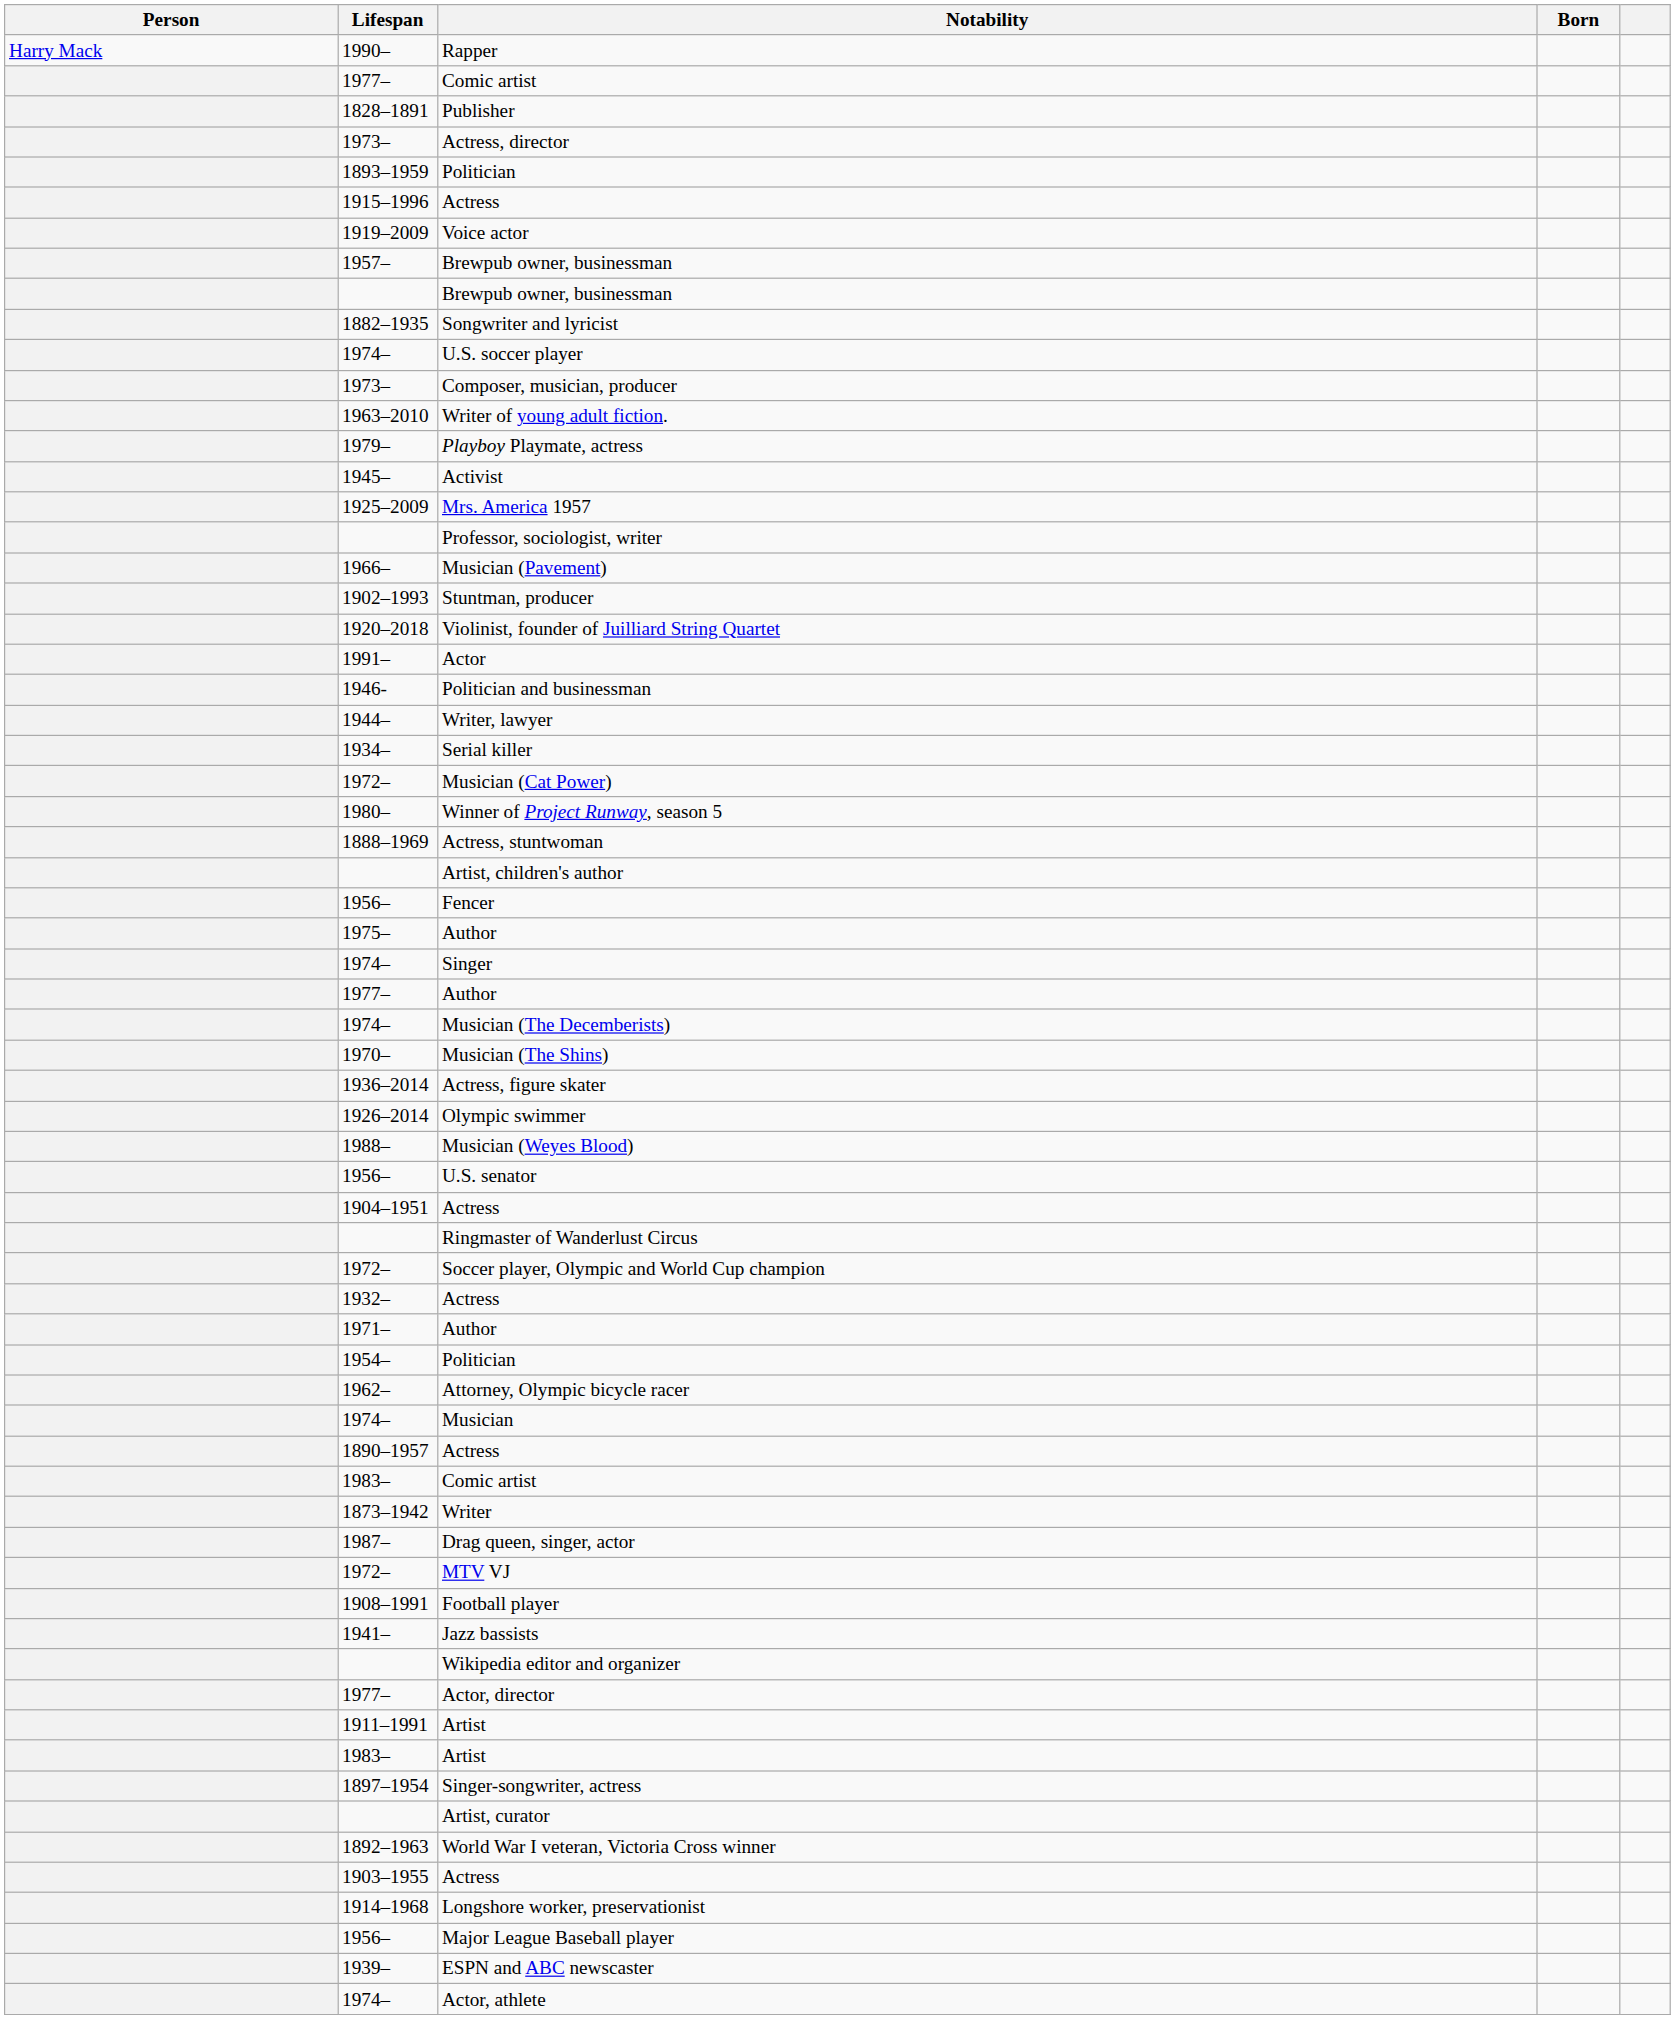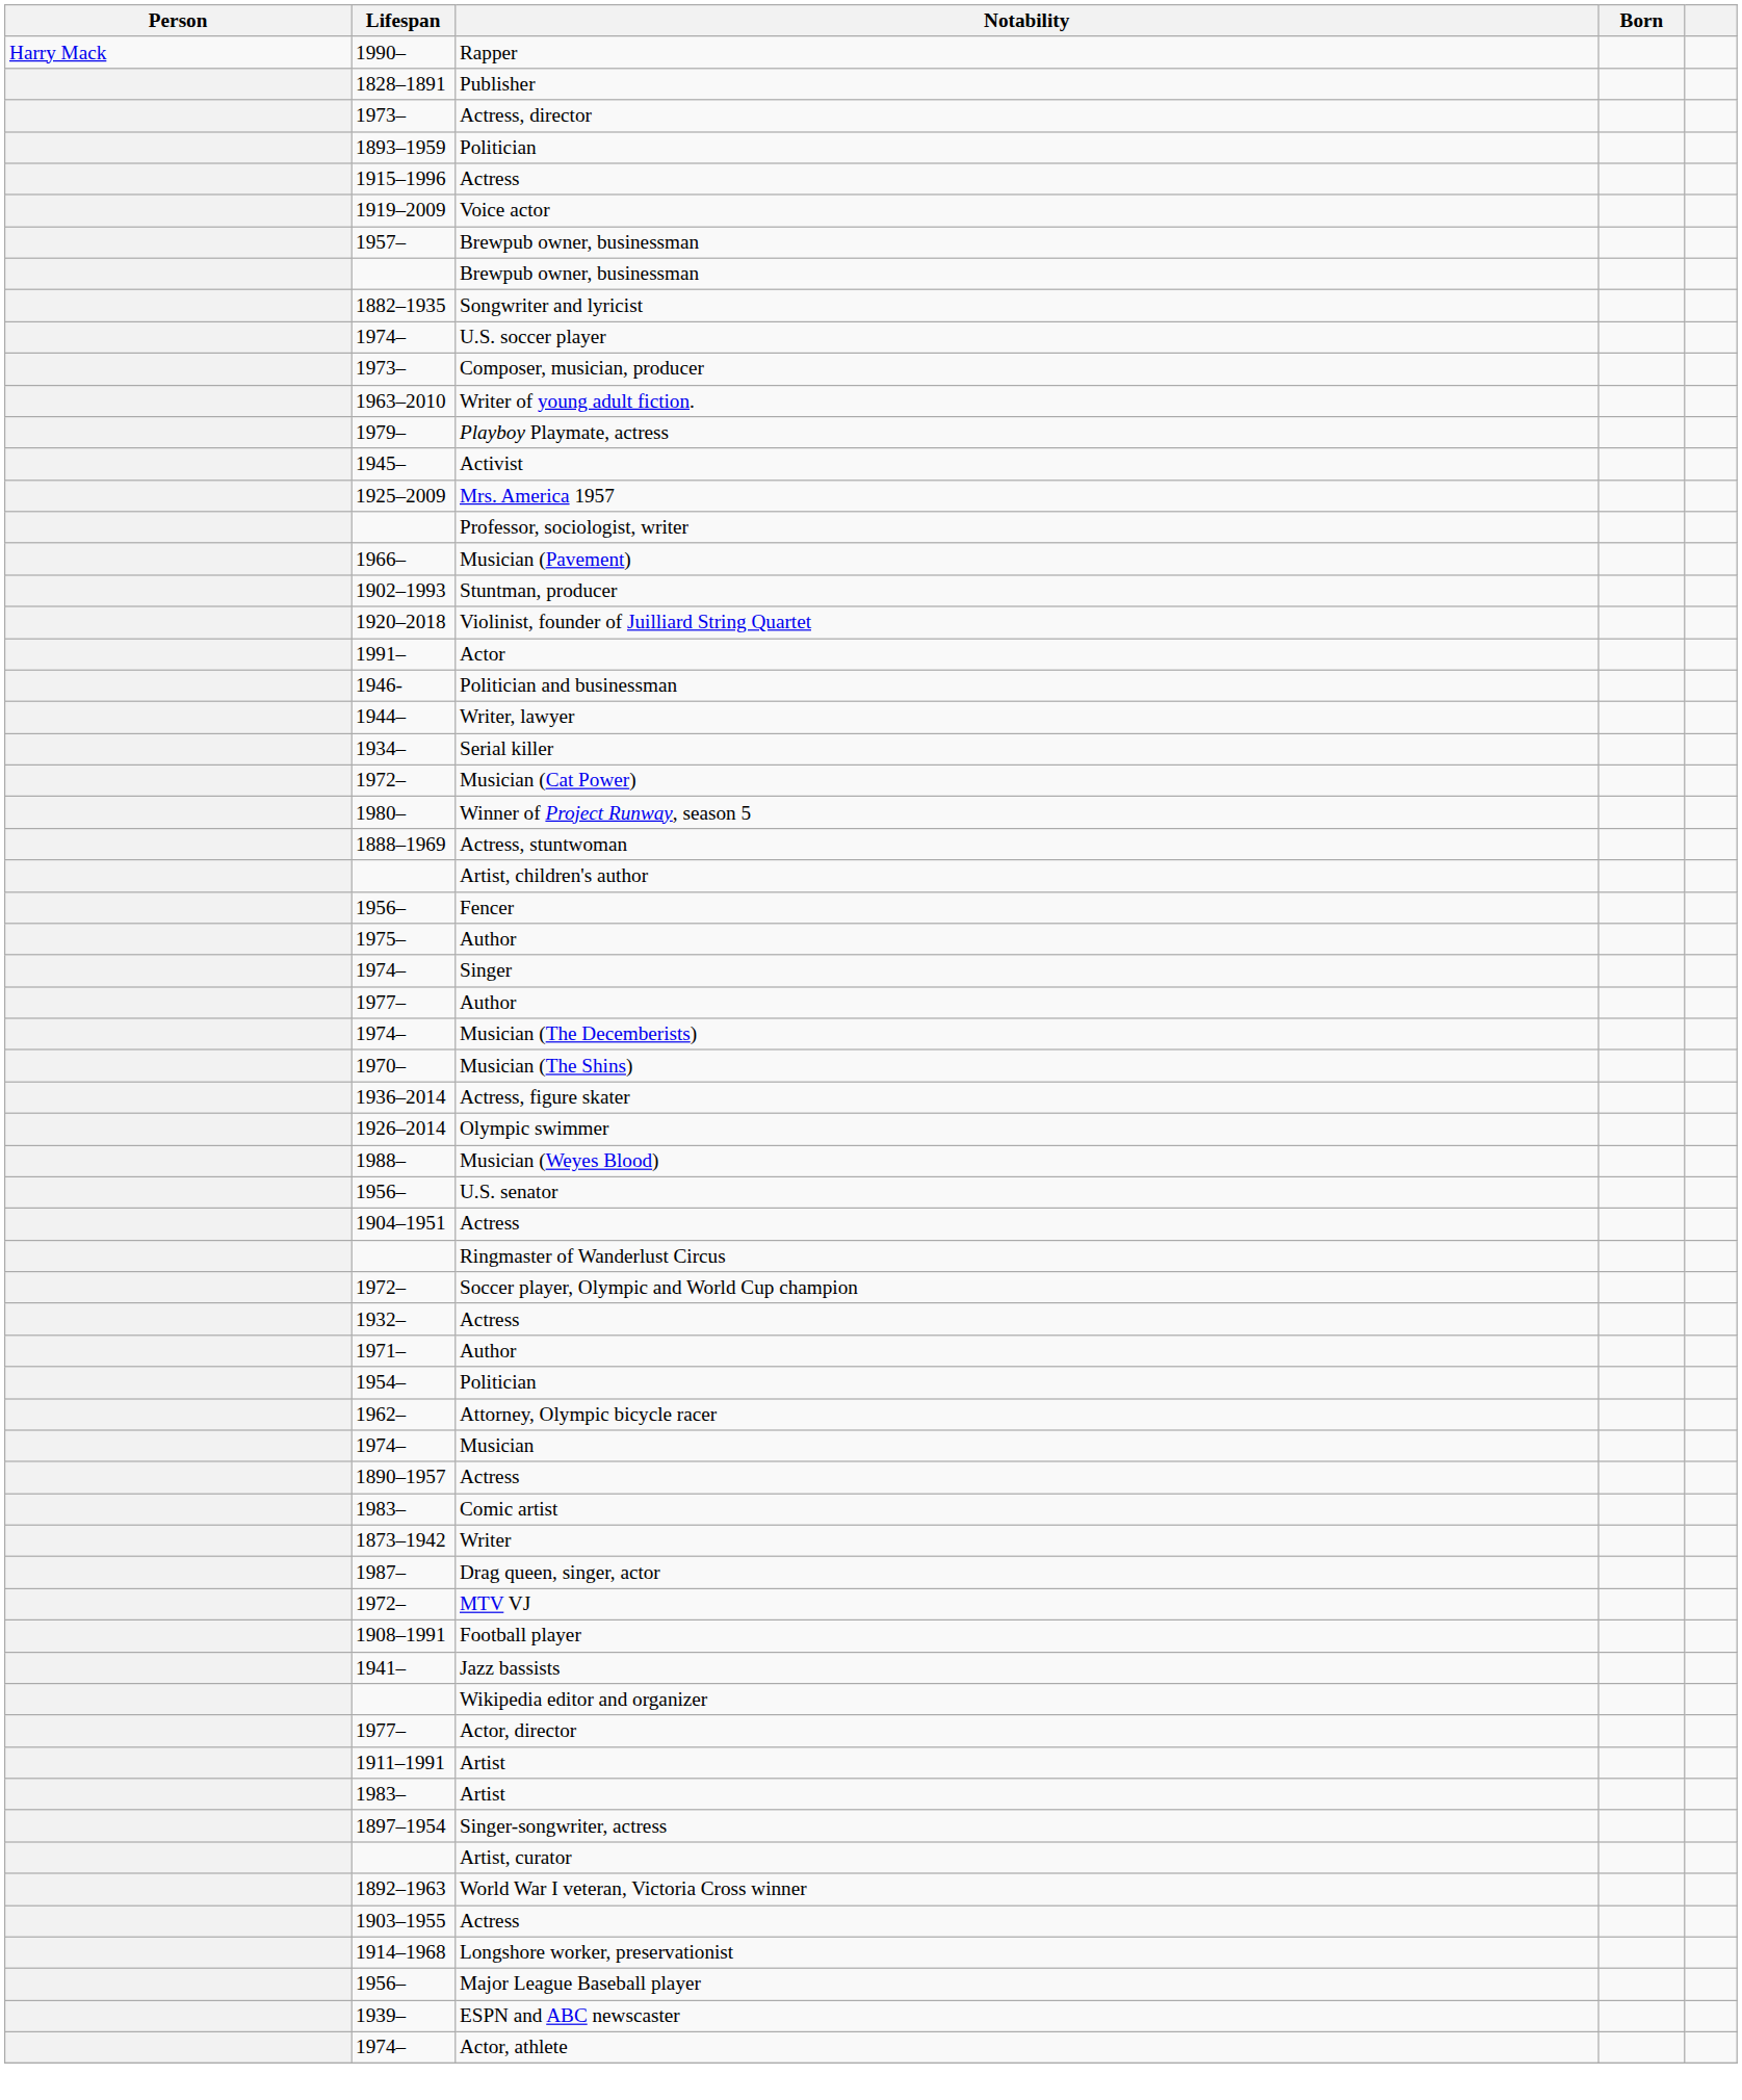 <table class="wikitable plainrowheaders sortable" style="margin-right: 0; width:70%;">
 <tr>
 <th scope="col" width="20%">Person</th>
 <th scope="col" width="6%">Lifespan</th>
 <th scope="col">Notability</th>
 <th scope="col" width="5%">Born</th>
 <th scope="col" class="unsortable" width="3%"></th>
 </tr>
 <tr>
 <td><a href='#'>Harry Mack</a></td>
 <td>1990–</td>
 <td>Rapper</td>
 <td></td>
 <td></td>
-</tr>
-<tr>
-<th scope="row"></th>
-<td>1977–</td>
-<td>Comic artist</td>
-<td></td>
-<td style="text-align:center;"></td>
 </tr>
 <tr>
 <th scope="row"></th>
 <td>1828–1891</td>
 <td>Publisher</td>
 <td></td>
 <td style="text-align:center;"></td>
 </tr>
 <tr>
 <th scope="row"></th>
 <td>1973–</td>
 <td>Actress, director</td>
 <td></td>
 <td style="text-align:center;"></td>
 </tr>
 <tr>
 <th scope="row"></th>
 <td>1893–1959</td>
 <td>Politician</td>
 <td></td>
 <td style="text-align:center;"></td>
 </tr>
 <tr>
 <th scope="row"></th>
 <td>1915–1996</td>
 <td>Actress</td>
 <td></td>
 <td style="text-align:center;"></td>
 </tr>
 <tr>
 <th scope="row"></th>
 <td>1919–2009</td>
 <td>Voice actor</td>
 <td></td>
 <td style="text-align:center;"></td>
 </tr>
 <tr>
 <th scope="row"></th>
 <td>1957–</td>
 <td>Brewpub owner, businessman</td>
 <td></td>
 <td style="text-align:center;"></td>
 </tr>
 <tr>
 <th scope="row"></th>
 <td></td>
 <td>Brewpub owner, businessman</td>
 <td></td>
 <td style="text-align:center;"></td>
 </tr>
 <tr>
 <th scope="row"></th>
 <td>1882–1935</td>
 <td>Songwriter and lyricist</td>
 <td></td>
 <td style="text-align:center;"></td>
 </tr>
 <tr>
 <th scope="row"></th>
 <td>1974–</td>
 <td>U.S. soccer player</td>
 <td></td>
 <td style="text-align:center;"></td>
 </tr>
 <tr>
 <th scope="row"></th>
 <td>1973–</td>
 <td>Composer, musician, producer</td>
 <td></td>
 <td style="text-align:center;"></td>
 </tr>
 <tr>
 <th scope="row"></th>
 <td>1963–2010</td>
 <td>Writer of <a href='#'>young adult fiction</a>.</td>
 <td></td>
 <td style="text-align:center;"></td>
 </tr>
 <tr>
 <th scope="row"></th>
 <td>1979–</td>
 <td><em>Playboy</em> Playmate, actress</td>
 <td></td>
 <td style="text-align:center;"></td>
 </tr>
 <tr>
 <th scope="row"></th>
 <td>1945–</td>
 <td>Activist</td>
 <td></td>
 <td style="text-align:center;"></td>
 </tr>
 <tr>
 <th scope="row"></th>
 <td>1925–2009</td>
 <td><a href='#'>Mrs. America</a> 1957</td>
 <td></td>
 <td style="text-align:center;"></td>
 </tr>
 <tr>
 <th scope="row"></th>
 <td></td>
 <td>Professor, sociologist, writer</td>
 <td></td>
 <td style="text-align:center;"></td>
 </tr>
 <tr>
 <th scope="row"></th>
 <td>1966–</td>
 <td>Musician (<a href='#'>Pavement</a>)</td>
 <td></td>
 <td style="text-align:center;"></td>
 </tr>
 <tr>
 <th scope="row"></th>
 <td>1902–1993</td>
 <td>Stuntman, producer</td>
 <td></td>
 <td style="text-align:center;"></td>
 </tr>
 <tr>
 <th scope="row"></th>
 <td>1920–2018</td>
 <td>Violinist, founder of <a href='#'>Juilliard String Quartet</a></td>
 <td></td>
 <td style="text-align:center;"></td>
 </tr>
 <tr>
 <th scope="row"></th>
 <td>1991–</td>
 <td>Actor</td>
 <td></td>
 <td style="text-align:center;"></td>
 </tr>
 <tr>
 <th scope="row"></th>
 <td>1946-</td>
 <td>Politician and businessman</td>
 <td></td>
 <td></td>
 </tr>
 <tr>
 <th scope="row"></th>
 <td>1944–</td>
 <td>Writer, lawyer</td>
 <td></td>
 <td style="text-align:center;"></td>
 </tr>
 <tr>
 <th scope="row"></th>
 <td>1934–</td>
 <td>Serial killer</td>
 <td></td>
 <td style="text-align:center;"></td>
 </tr>
 <tr>
 <th scope="row"></th>
 <td>1972–</td>
 <td>Musician (<a href='#'>Cat Power</a>)</td>
 <td></td>
 <td style="text-align:center;"></td>
 </tr>
 <tr>
 <th scope="row"></th>
 <td>1980–</td>
 <td>Winner of <em><a href='#'>Project Runway</a></em>, season 5</td>
 <td></td>
 <td style="text-align:center;"></td>
 </tr>
 <tr>
 <th scope="row"></th>
 <td>1888–1969</td>
 <td>Actress, stuntwoman</td>
 <td></td>
 <td style="text-align:center;"></td>
 </tr>
 <tr>
 <th scope="row"></th>
 <td></td>
 <td>Artist, children's author</td>
 <td></td>
 <td style="text-align:center;"></td>
 </tr>
 <tr>
 <th scope="row"></th>
 <td>1956–</td>
 <td>Fencer</td>
 <td></td>
 <td style="text-align:center;"></td>
 </tr>
 <tr>
 <th scope="row"></th>
 <td>1975–</td>
 <td>Author</td>
 <td></td>
 <td style="text-align:center;"></td>
 </tr>
 <tr>
 <th scope="row"></th>
 <td>1974–</td>
 <td>Singer</td>
 <td></td>
 <td style="text-align:center;"></td>
 </tr>
 <tr>
 <th scope="row"></th>
 <td>1977–</td>
 <td>Author</td>
 <td></td>
 <td style="text-align:center;"></td>
 </tr>
 <tr>
 <th scope="row"></th>
 <td>1974–</td>
 <td>Musician (<a href='#'>The Decemberists</a>)</td>
 <td></td>
 <td style="text-align:center;"></td>
 </tr>
 <tr>
 <th scope="row"></th>
 <td>1970–</td>
 <td>Musician (<a href='#'>The Shins</a>)</td>
 <td></td>
 <td style="text-align:center;"></td>
 </tr>
 <tr>
 <th scope="row"></th>
 <td>1936–2014</td>
 <td>Actress, figure skater</td>
 <td></td>
 <td style="text-align:center;"></td>
 </tr>
 <tr>
 <th scope="row"></th>
 <td>1926–2014</td>
 <td>Olympic swimmer</td>
 <td></td>
 <td style="text-align:center;"></td>
 </tr>
 <tr>
 <th scope="row"></th>
 <td>1988–</td>
 <td>Musician (<a href='#'>Weyes Blood</a>)</td>
 <td></td>
 <td style="text-align:center;"></td>
 </tr>
 <tr>
 <th scope="row"></th>
 <td>1956–</td>
 <td>U.S. senator</td>
 <td></td>
 <td style="text-align:center;"></td>
 </tr>
 <tr>
 <th scope="row"></th>
 <td>1904–1951</td>
 <td>Actress</td>
 <td></td>
 <td style="text-align:center;"></td>
 </tr>
 <tr>
 <th scope="row"></th>
 <td></td>
 <td>Ringmaster of Wanderlust Circus</td>
 <td></td>
 <td style="text-align:center;"></td>
 </tr>
 <tr>
 <th scope="row"></th>
 <td>1972–</td>
 <td>Soccer player, Olympic and World Cup champion</td>
 <td></td>
 <td style="text-align:center;"></td>
 </tr>
 <tr>
 <th scope="row"></th>
 <td>1932–</td>
 <td>Actress</td>
 <td></td>
 <td style="text-align:center;"></td>
 </tr>
 <tr>
 <th scope="row"></th>
 <td>1971–</td>
 <td>Author</td>
 <td></td>
 <td style="text-align:center;"></td>
 </tr>
 <tr>
 <th scope="row"></th>
 <td>1954–</td>
 <td>Politician</td>
 <td></td>
 <td style="text-align:center;"></td>
 </tr>
 <tr>
 <th scope="row"></th>
 <td>1962–</td>
 <td>Attorney, Olympic bicycle racer</td>
 <td></td>
 <td style="text-align:center;"></td>
 </tr>
 <tr>
 <th scope="row"></th>
 <td>1974–</td>
 <td>Musician</td>
 <td></td>
 <td style="text-align:center;"></td>
 </tr>
 <tr>
 <th scope="row"></th>
 <td>1890–1957</td>
 <td>Actress</td>
 <td></td>
 <td style="text-align:center;"></td>
 </tr>
 <tr>
 <th scope="row"></th>
 <td>1983–</td>
 <td>Comic artist</td>
 <td></td>
 <td style="text-align:center;"></td>
 </tr>
 <tr>
 <th scope="row"></th>
 <td>1873–1942</td>
 <td>Writer</td>
 <td></td>
 <td></td>
 </tr>
 <tr>
 <th scope="row"></th>
 <td>1987–</td>
 <td>Drag queen, singer, actor</td>
 <td></td>
 <td style="text-align:center;"></td>
 </tr>
 <tr>
 <th scope="row"></th>
 <td>1972–</td>
 <td><a href='#'>MTV</a> VJ</td>
 <td></td>
 <td style="text-align:center;"></td>
 </tr>
 <tr>
 <th scope="row"></th>
 <td>1908–1991</td>
 <td>Football player</td>
 <td></td>
 <td style="text-align:center;"></td>
 </tr>
 <tr>
 <th scope="row"></th>
 <td>1941–</td>
 <td>Jazz bassists</td>
 <td></td>
 <td style="text-align:center;"></td>
 </tr>
 <tr>
 <th scope="row"></th>
 <td></td>
 <td>Wikipedia editor and organizer</td>
 <td></td>
 <td style="text-align:center;"></td>
 </tr>
 <tr>
 <th scope="row"></th>
 <td>1977–</td>
 <td>Actor, director</td>
 <td></td>
 <td style="text-align:center;"></td>
 </tr>
 <tr>
 <th scope="row"></th>
 <td>1911–1991</td>
 <td>Artist</td>
 <td></td>
 <td style="text-align:center;"></td>
 </tr>
 <tr>
 <th scope="row"></th>
 <td>1983–</td>
 <td>Artist</td>
 <td></td>
 <td></td>
 </tr>
 <tr>
 <th scope="row"></th>
 <td>1897–1954</td>
 <td>Singer-songwriter, actress</td>
 <td></td>
 <td style="text-align:center;"></td>
 </tr>
 <tr>
 <th scope="row"></th>
 <td></td>
 <td>Artist, curator</td>
 <td></td>
 <td style="text-align:center;"></td>
 </tr>
 <tr>
 <th scope="row"></th>
 <td>1892–1963</td>
 <td>World War I veteran, Victoria Cross winner</td>
 <td></td>
 <td style="text-align:center;"></td>
 </tr>
 <tr>
 <th scope="row"></th>
 <td>1903–1955</td>
 <td>Actress</td>
 <td></td>
 <td style="text-align:center;"></td>
 </tr>
 <tr>
 <th scope="row"></th>
 <td>1914–1968</td>
 <td>Longshore worker, preservationist</td>
 <td></td>
 <td style="text-align:center;"></td>
 </tr>
 <tr>
 <th scope="row"></th>
 <td>1956–</td>
 <td>Major League Baseball player</td>
 <td></td>
 <td style="text-align:center;"></td>
 </tr>
 <tr>
 <th scope="row"></th>
 <td>1939–</td>
 <td>ESPN and <a href='#'>ABC</a> newscaster</td>
 <td></td>
 <td style="text-align:center;"></td>
 </tr>
 <tr>
 <th scope="row"></th>
 <td>1974–</td>
 <td>Actor, athlete</td>
 <td></td>
 <td style="text-align:center;"></td>
 </tr>
 <tr>
 </tr>
 </table>
